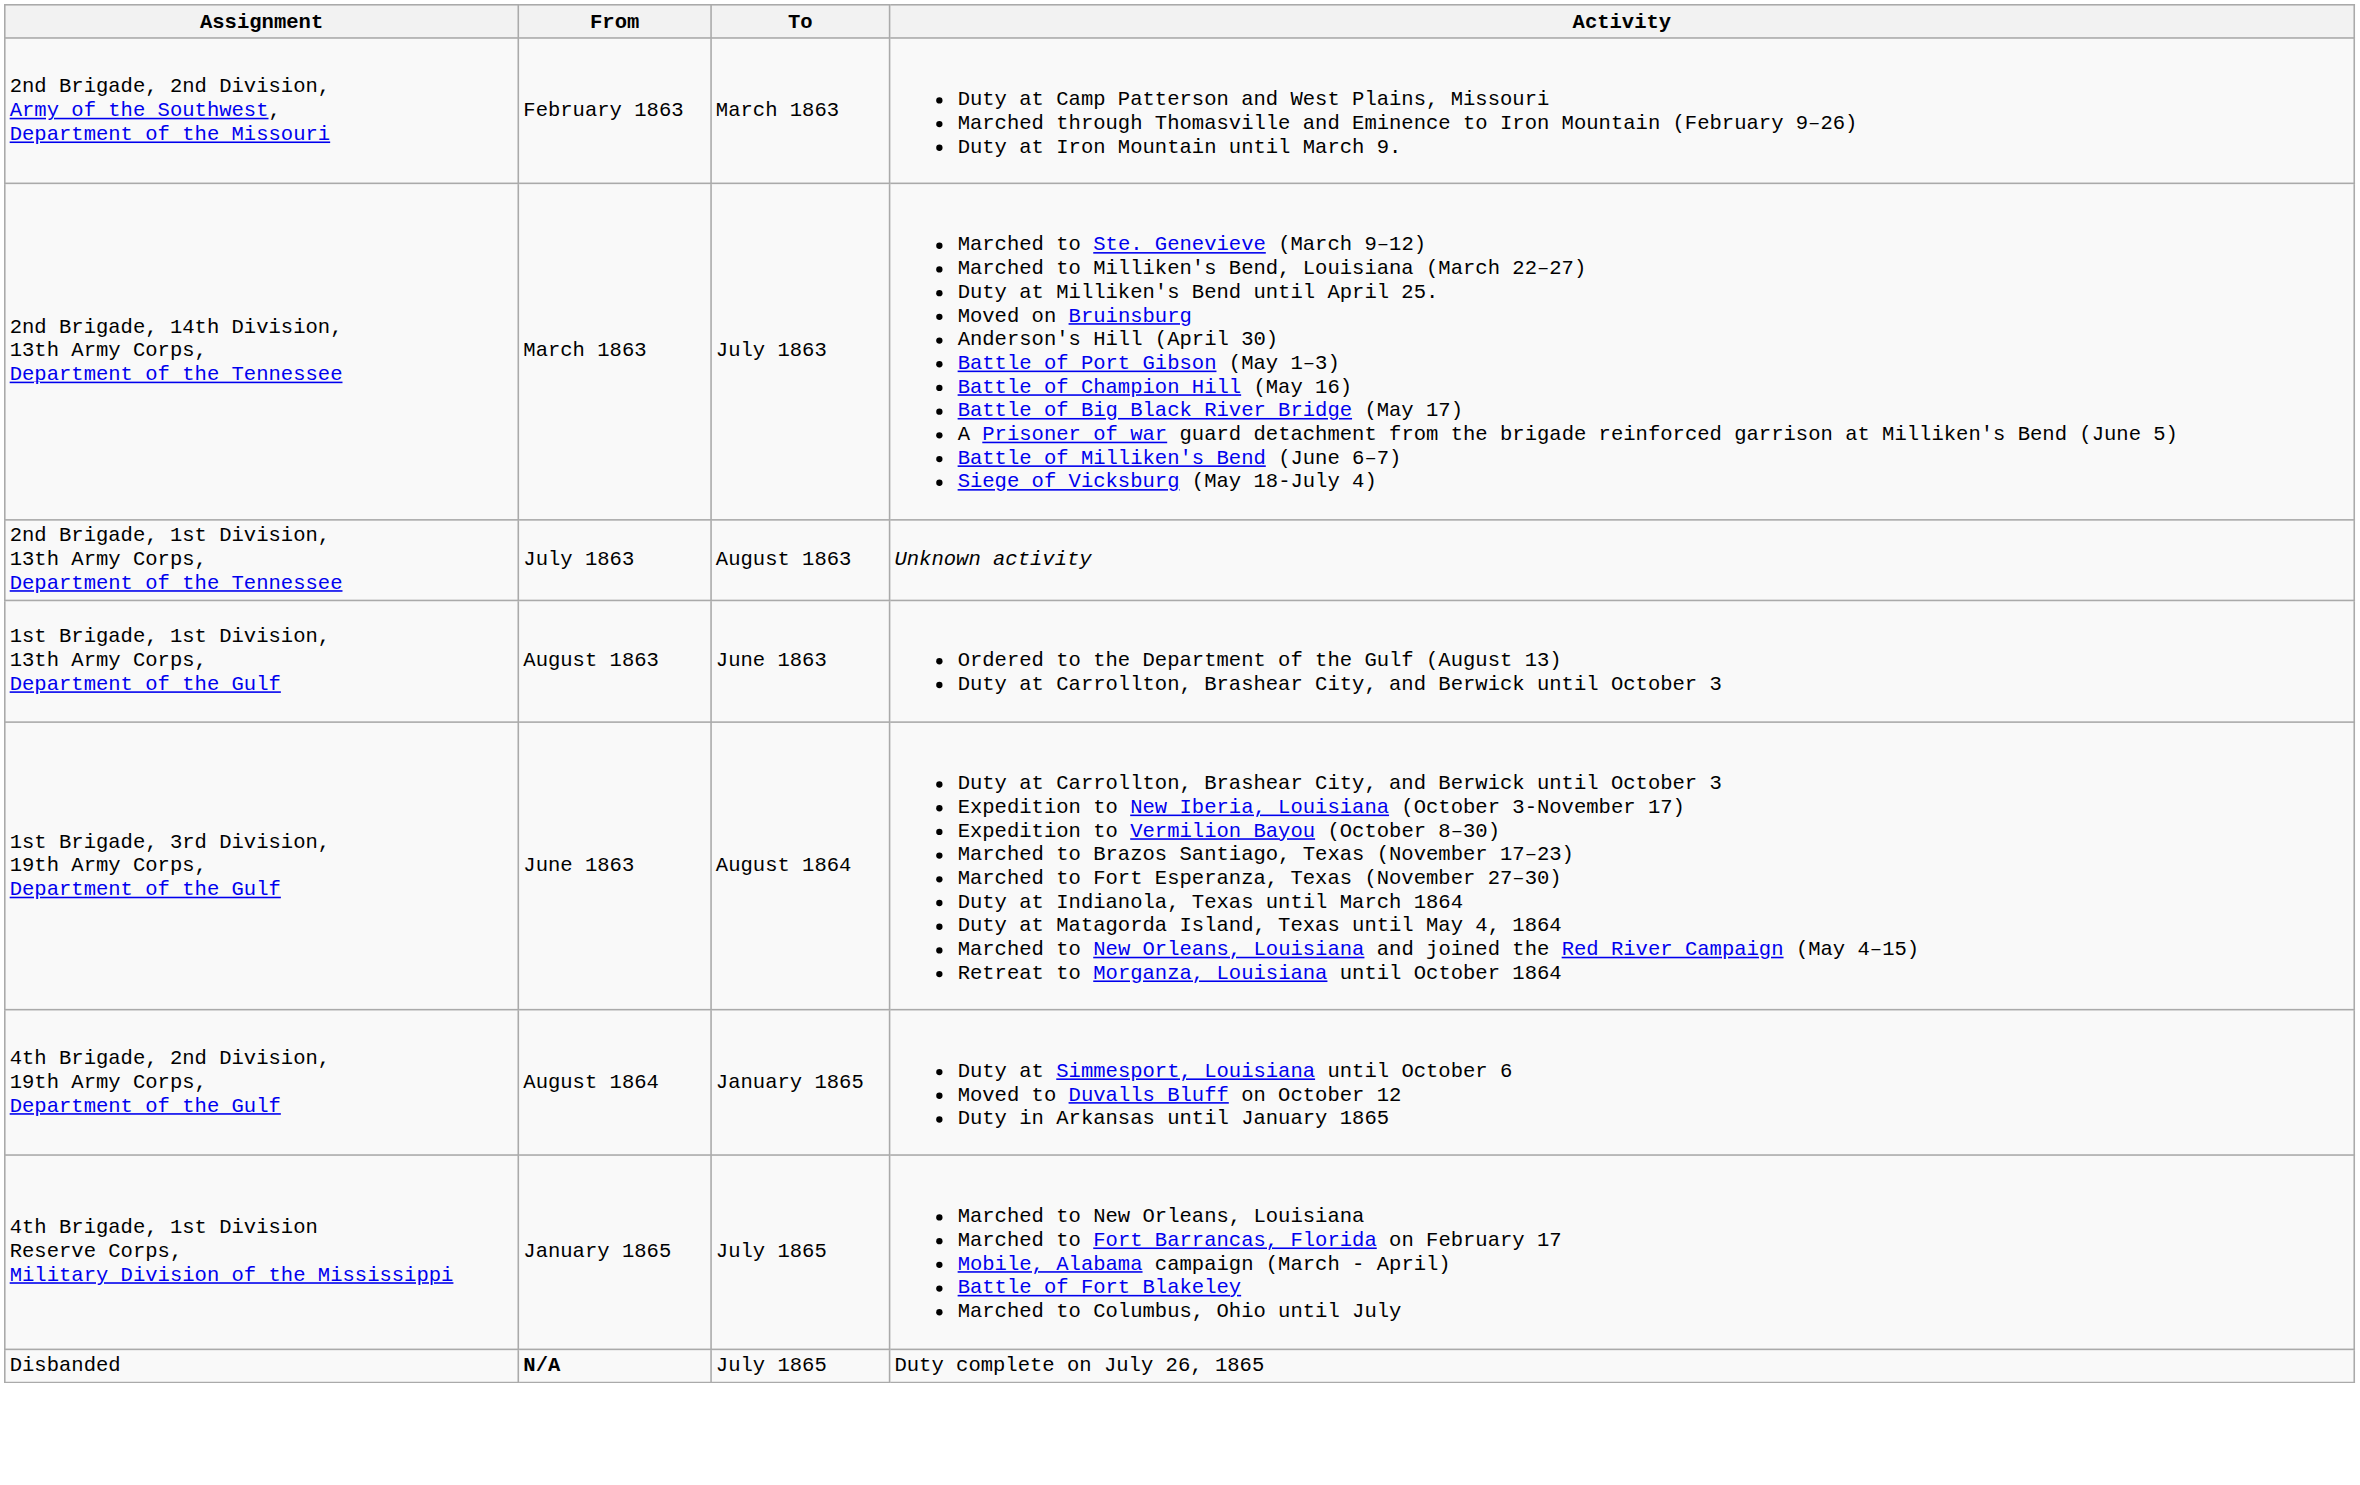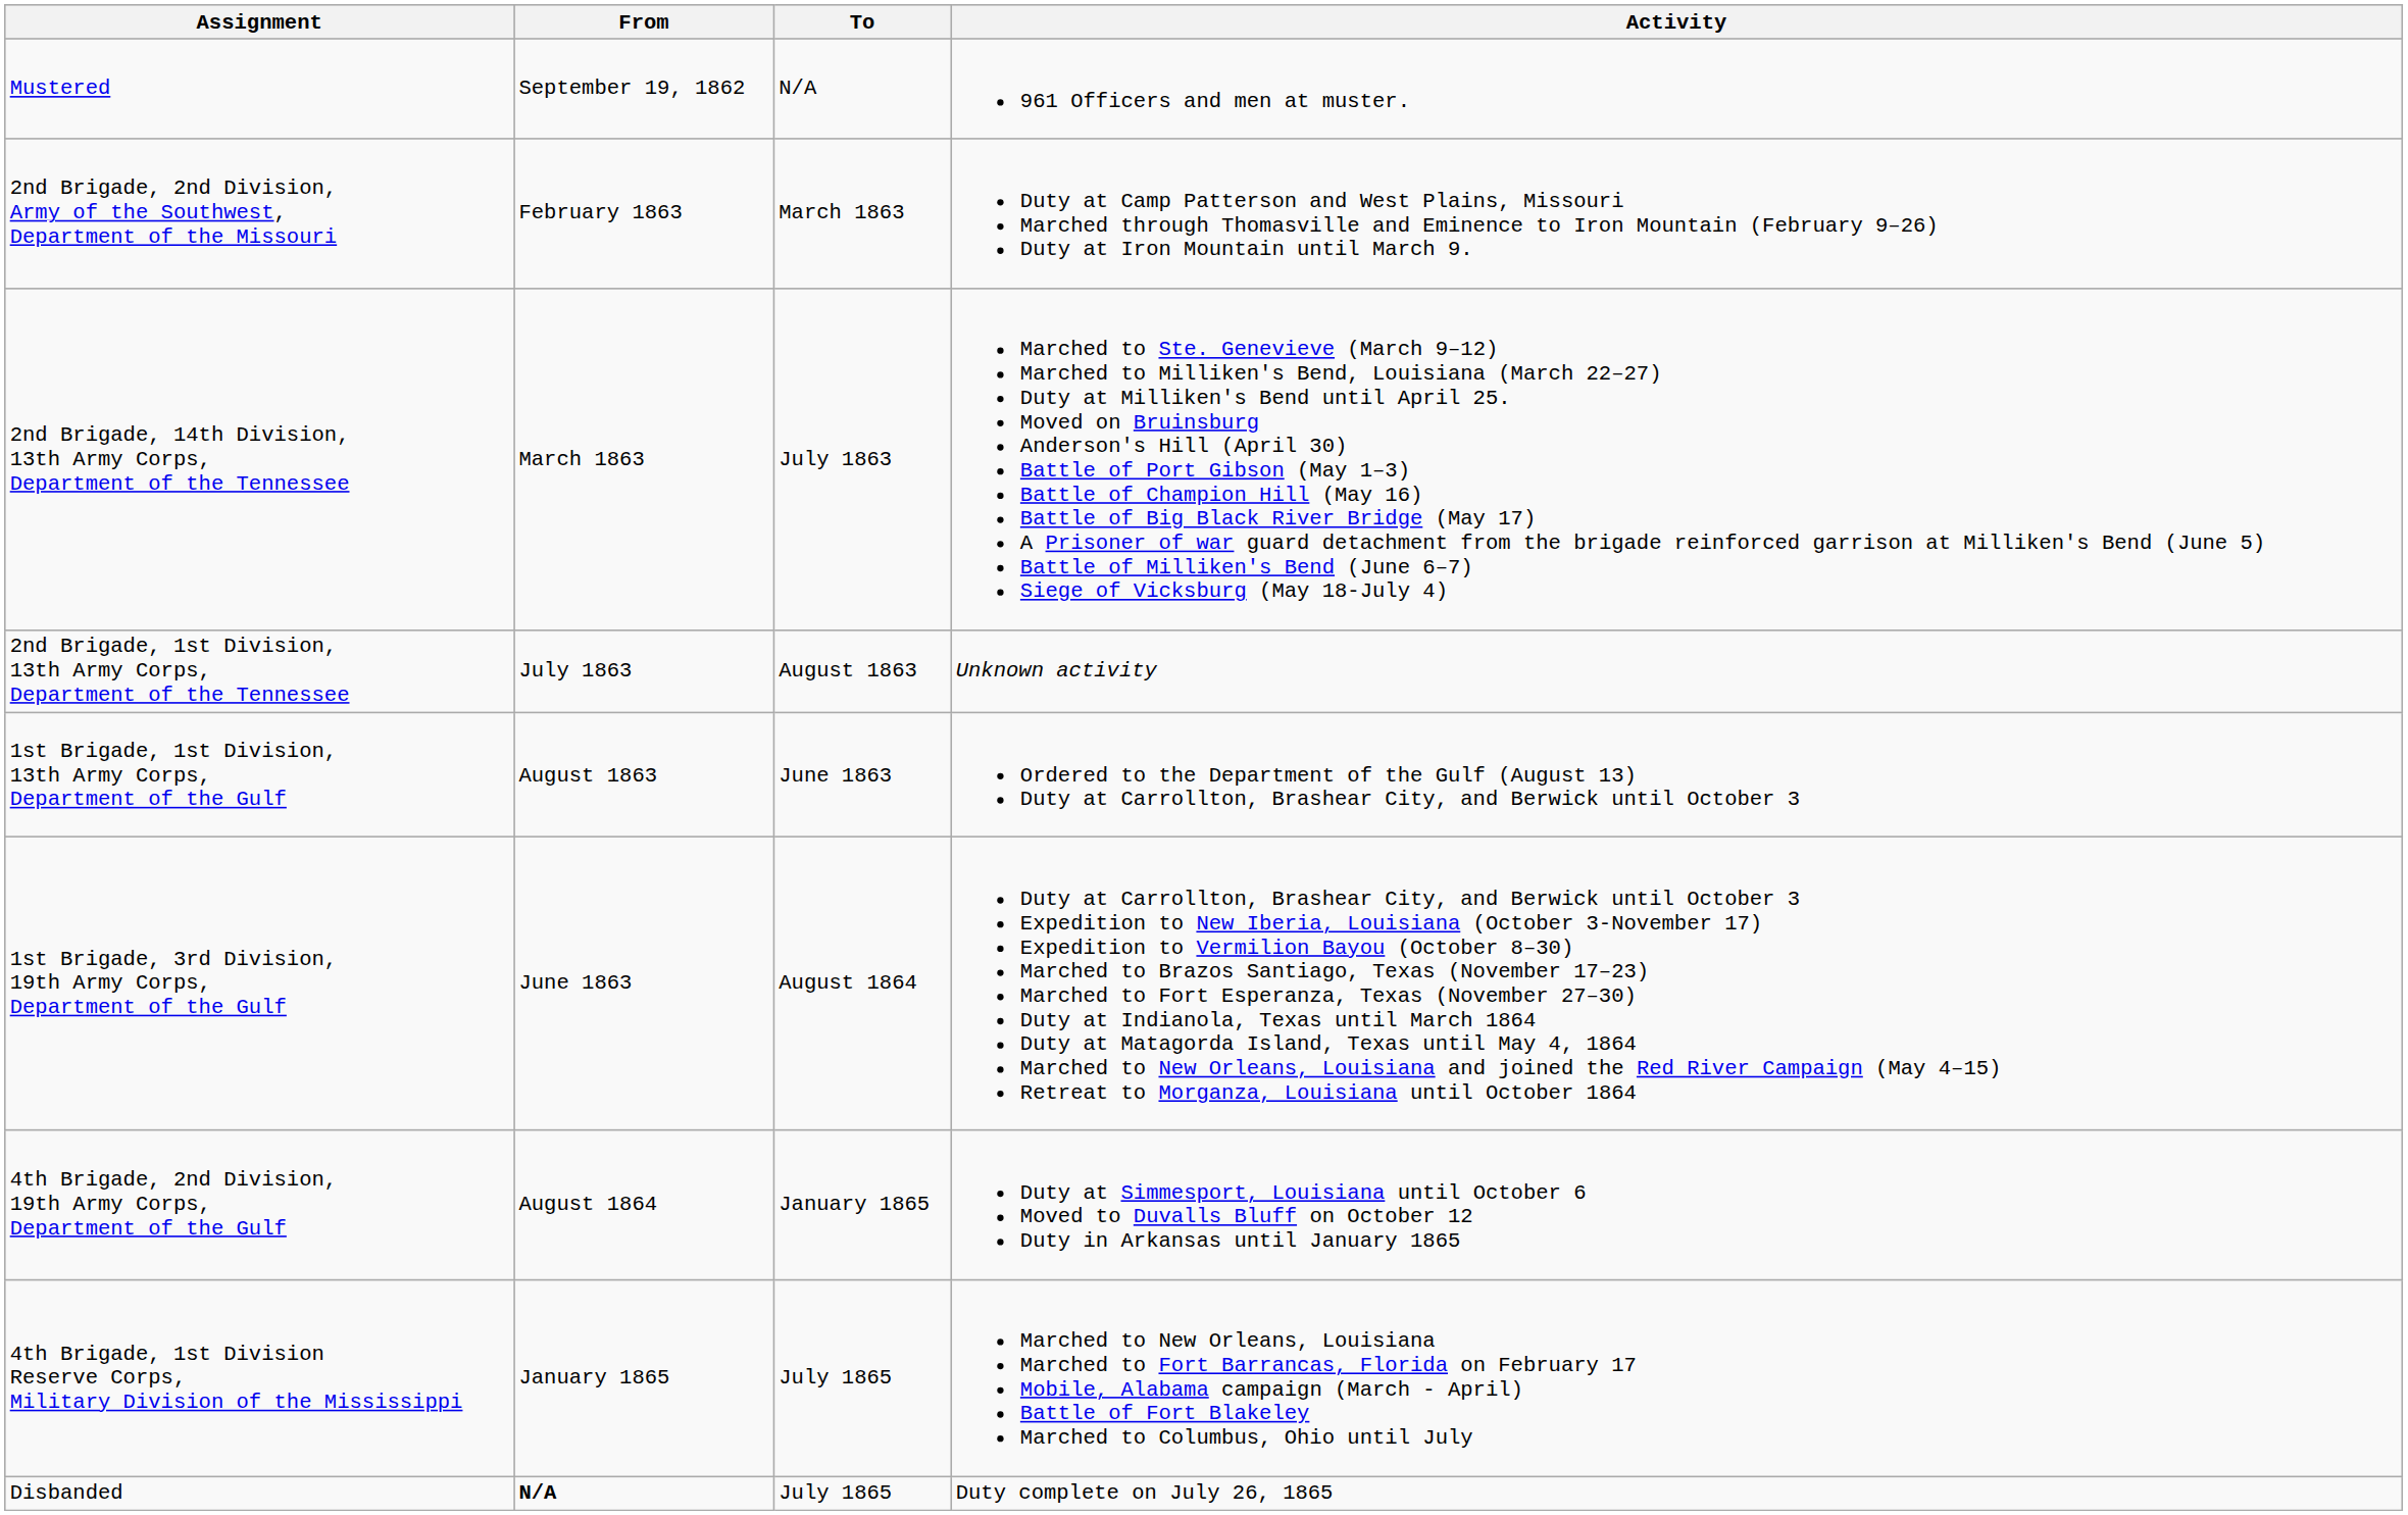 <table class="wikitable" style="width: 75%;">
 <tr>
 <th>Assignment</th>
 <th>From</th>
 <th>To</th>
 <th>Activity</th>
+</tr>
+<tr>
+<td><a href='#'>Mustered</a></td>
+<td>September 19, 1862</td>
+<td>N/A</td>
+<td><br><ul><li>961 Officers and men at muster.</li></ul></td>
 </tr>
 <tr>
 <td>2nd Brigade, 2nd Division,<br><a href='#'>Army of the Southwest</a>, <br> <a href='#'>Department of the Missouri</a></td>
 <td>February 1863</td>
 <td>March 1863</td>
 <td><br><ul><li>Duty at Camp Patterson and West Plains, Missouri</li><li>Marched through Thomasville and Eminence to Iron Mountain (February 9–26)</li><li>Duty at Iron Mountain until March 9.</li></ul></td>
 </tr>
 <tr>
 <td>2nd Brigade, 14th Division, <br> 13th Army Corps, <br> <a href='#'>Department of the Tennessee</a></td>
 <td>March 1863</td>
 <td>July 1863</td>
 <td><br><ul><li>Marched to <a href='#'>Ste. Genevieve</a> (March 9–12)</li><li>Marched to Milliken's Bend, Louisiana (March 22–27)</li><li>Duty at Milliken's Bend until April 25.</li><li>Moved on <a href='#'>Bruinsburg</a></li><li>Anderson's Hill (April 30)</li><li><a href='#'>Battle of Port Gibson</a> (May 1–3)</li><li><a href='#'>Battle of Champion Hill</a> (May 16)</li><li><a href='#'>Battle of Big Black River Bridge</a> (May 17)</li><li>A <a href='#'>Prisoner of war</a> guard detachment from the brigade reinforced garrison at Milliken's Bend (June 5)</li><li><a href='#'>Battle of Milliken's Bend</a> (June 6–7)</li><li><a href='#'>Siege of Vicksburg</a> (May 18-July 4)</li></ul></td>
 </tr>
 <tr>
 <td>2nd Brigade, 1st Division, <br> 13th Army Corps, <br> <a href='#'>Department of the Tennessee</a></td>
 <td>July 1863</td>
 <td>August 1863</td>
 <td><em>Unknown activity</em></td>
 </tr>
 <tr>
 <td>1st Brigade, 1st Division, <br> 13th Army Corps, <br> <a href='#'>Department of the Gulf</a></td>
 <td>August 1863</td>
 <td>June 1863</td>
 <td><br><ul><li>Ordered to the Department of the Gulf (August 13)</li><li>Duty at Carrollton, Brashear City, and Berwick until October 3</li></ul></td>
 </tr>
 <tr>
 <td>1st Brigade, 3rd Division, <br> 19th Army Corps, <br> <a href='#'>Department of the Gulf</a></td>
 <td>June 1863</td>
 <td>August 1864</td>
 <td><br><ul><li>Duty at Carrollton, Brashear City, and Berwick until October 3</li><li>Expedition to <a href='#'>New Iberia, Louisiana</a> (October 3-November 17)</li><li>Expedition to <a href='#'>Vermilion Bayou</a> (October 8–30)</li><li>Marched to Brazos Santiago, Texas (November 17–23)</li><li>Marched to Fort Esperanza, Texas (November 27–30)</li><li>Duty at Indianola, Texas until March 1864</li><li>Duty at Matagorda Island, Texas until May 4, 1864</li><li>Marched to <a href='#'>New Orleans, Louisiana</a> and joined the <a href='#'>Red River Campaign</a> (May 4–15)</li><li>Retreat to <a href='#'>Morganza, Louisiana</a> until October 1864</li></ul></td>
 </tr>
 <tr>
 <td>4th Brigade, 2nd Division, <br> 19th Army Corps, <br> <a href='#'>Department of the Gulf</a></td>
 <td>August 1864</td>
 <td>January 1865</td>
 <td><br><ul><li>Duty at <a href='#'>Simmesport, Louisiana</a> until October 6</li><li>Moved to <a href='#'>Duvalls Bluff</a> on October 12</li><li>Duty in Arkansas until January 1865</li></ul></td>
 </tr>
 <tr>
 <td>4th Brigade, 1st Division <br> Reserve Corps, <br> <a href='#'>Military Division of the Mississippi</a></td>
 <td>January 1865</td>
 <td>July 1865</td>
 <td><br><ul><li>Marched to New Orleans, Louisiana</li><li>Marched to <a href='#'>Fort Barrancas, Florida</a> on February 17</li><li><a href='#'>Mobile, Alabama</a> campaign (March - April)</li><li><a href='#'>Battle of Fort Blakeley</a></li><li>Marched to Columbus, Ohio until July</li></ul></td>
 </tr>
 <tr>
 <td>Disbanded</td>
 <td><strong>N/A</strong></td>
 <td>July 1865</td>
 <td>Duty complete on July 26, 1865</td>
 </tr>
 </table>
